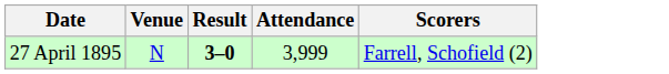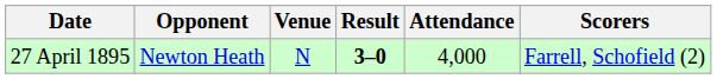 <table class="wikitable" style="font-size:100%; text-align:center">
 <tr>
 <th>Date</th>
+<th>Opponent</th>
 <th>Venue</th>
 <th>Result</th>
 <th>Attendance</th>
 <th>Scorers</th>
 </tr>
 <tr style="background-color: #CCFFCC;">
 <td>27 April 1895</td>
+<td><a href='#'>Newton Heath</a></td>
 <td><a href='#'>N</a></td>
 <td><strong>3–0</strong></td>
-<td>3,999</td>
+<td>4,000</td>
 <td><a href='#'>Farrell</a>, <a href='#'>Schofield</a> (2)</td>
 </tr>
 </table>
